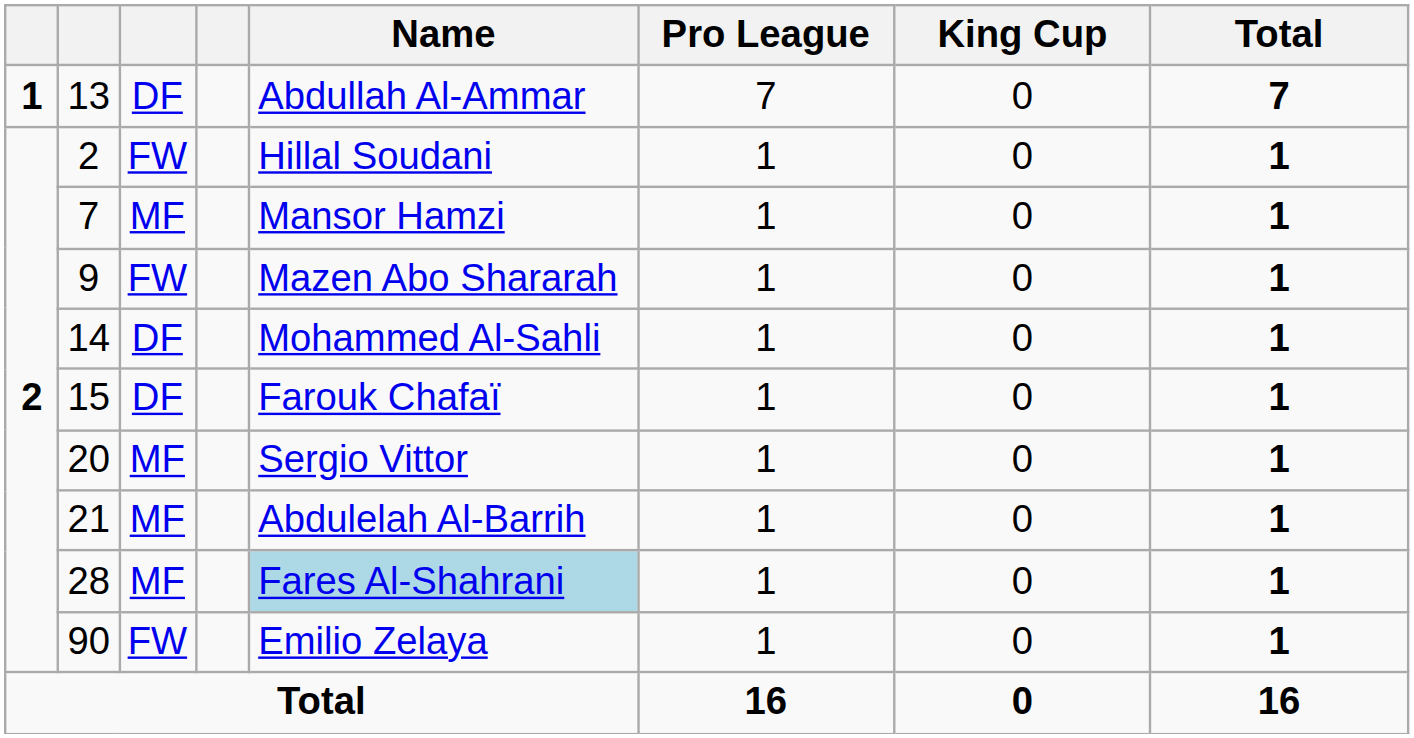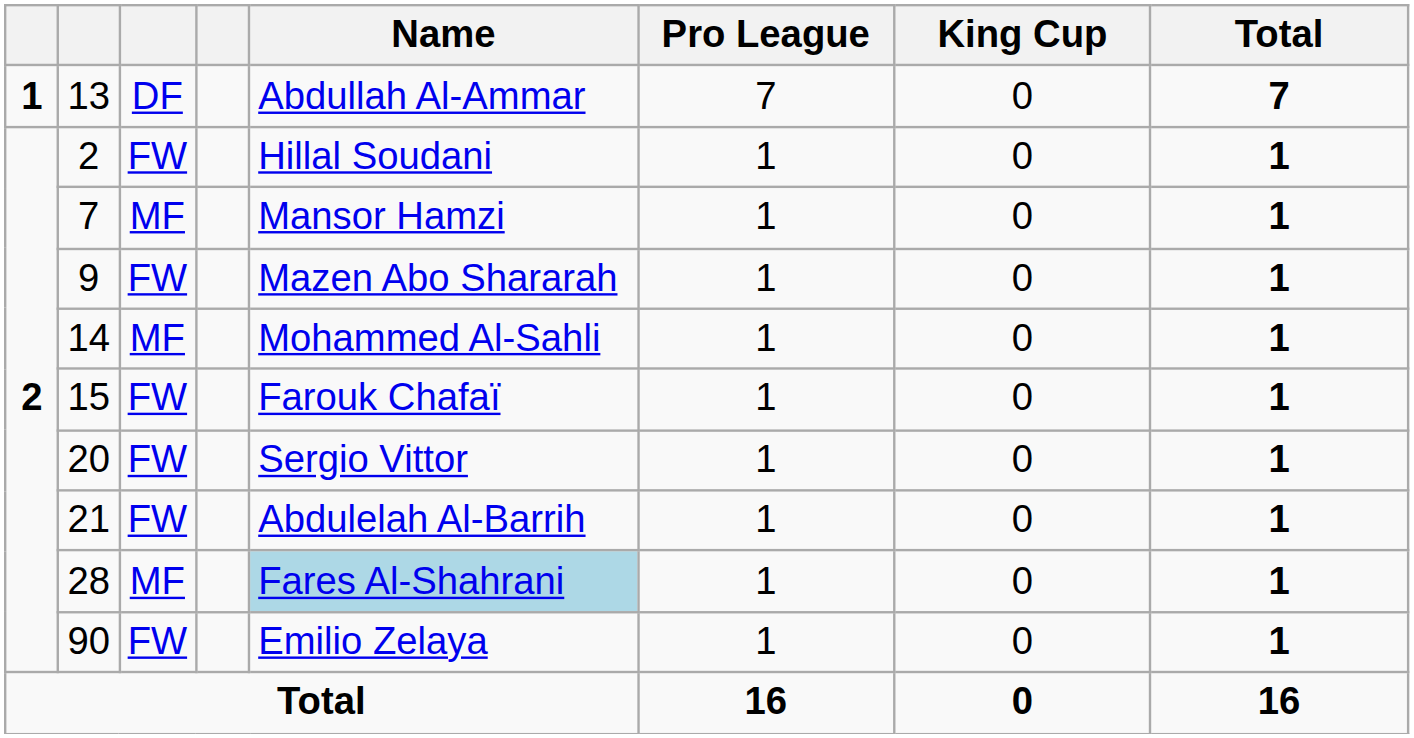 <table class="wikitable" style="text-align:center">
 <tr>
 <th width=15></th>
 <th width=15></th>
 <th width=15></th>
 <th width=15></th>
 <th width=155>Name</th>
 <th width=100>Pro League</th>
 <th width=100>King Cup</th>
 <th width=100>Total</th>
 </tr>
 <tr>
 <td><strong>1</strong></td>
 <td>13</td>
 <td><a href='#'>DF</a></td>
 <td></td>
 <td align=left><a href='#'>Abdullah Al-Ammar</a></td>
 <td>7</td>
 <td>0</td>
 <td><strong>7</strong></td>
 </tr>
 <tr>
 <td rowspan=9><strong>2</strong></td>
 <td>2</td>
 <td><a href='#'>FW</a></td>
 <td></td>
 <td align=left><a href='#'>Hillal Soudani</a></td>
 <td>1</td>
 <td>0</td>
 <td><strong>1</strong></td>
 </tr>
 <tr>
 <td>7</td>
 <td><a href='#'>MF</a></td>
 <td></td>
 <td align=left><a href='#'>Mansor Hamzi</a></td>
 <td>1</td>
 <td>0</td>
 <td><strong>1</strong></td>
 </tr>
 <tr>
 <td>9</td>
 <td><a href='#'>FW</a></td>
 <td></td>
 <td align=left><a href='#'>Mazen Abo Shararah</a></td>
 <td>1</td>
 <td>0</td>
 <td><strong>1</strong></td>
 </tr>
 <tr>
 <td>14</td>
-<td><a href='#'>DF</a></td>
+<td><a href='#'>MF</a></td>
 <td></td>
 <td align=left><a href='#'>Mohammed Al-Sahli</a></td>
 <td>1</td>
 <td>0</td>
 <td><strong>1</strong></td>
 </tr>
 <tr>
 <td>15</td>
-<td><a href='#'>DF</a></td>
+<td><a href='#'>FW</a></td>
 <td></td>
 <td align=left><a href='#'>Farouk Chafaï</a></td>
 <td>1</td>
 <td>0</td>
 <td><strong>1</strong></td>
 </tr>
 <tr>
 <td>20</td>
-<td><a href='#'>MF</a></td>
+<td><a href='#'>FW</a></td>
 <td></td>
 <td align=left><a href='#'>Sergio Vittor</a></td>
 <td>1</td>
 <td>0</td>
 <td><strong>1</strong></td>
 </tr>
 <tr>
 <td>21</td>
-<td><a href='#'>MF</a></td>
+<td><a href='#'>FW</a></td>
 <td></td>
 <td align=left><a href='#'>Abdulelah Al-Barrih</a></td>
 <td>1</td>
 <td>0</td>
 <td><strong>1</strong></td>
 </tr>
 <tr>
 <td>28</td>
 <td><a href='#'>MF</a></td>
 <td></td>
 <td align=left style="background: lightblue;"><a href='#'>Fares Al-Shahrani</a></td>
 <td>1</td>
 <td>0</td>
 <td><strong>1</strong></td>
 </tr>
 <tr>
 <td>90</td>
 <td><a href='#'>FW</a></td>
 <td></td>
 <td align=left><a href='#'>Emilio Zelaya</a></td>
 <td>1</td>
 <td>0</td>
 <td><strong>1</strong></td>
 </tr>
 <tr>
 <td colspan=5><strong>Total</strong></td>
 <td><strong>16</strong></td>
 <td><strong>0</strong></td>
 <td><strong>16</strong></td>
 </tr>
 </table>
